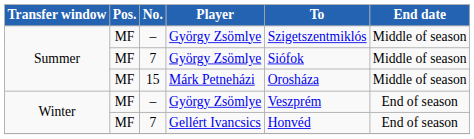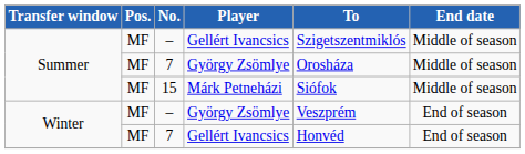 <table class="wikitable plainrowheaders sortable">
 <tr>
 <th style="background-color:#2462B2;color:white">Transfer window</th>
 <th style="background-color:#2462B2;color:white">Pos.</th>
 <th style="background-color:#2462B2;color:white">No.</th>
 <th style="background-color:#2462B2;color:white">Player</th>
 <th style="background-color:#2462B2;color:white">To</th>
 <th style="background-color:#2462B2;color:white">End date</th>
 </tr>
 <tr>
 <td rowspan="3" style="text-align:center;">Summer</td>
 <td style=text-align:center;>MF</td>
 <td style=text-align:center;>–</td>
-<td style=text-align:left;> <a href='#'>György Zsömlye</a></td>
+<td style=text-align:left;> <a href='#'>Gellért Ivancsics</a></td>
 <td style=text-align:left;><a href='#'>Szigetszentmiklós</a></td>
 <td style=text-align:center;>Middle of season</td>
 </tr>
 <tr>
 <td style=text-align:center;>MF</td>
 <td style=text-align:center;>7</td>
 <td style=text-align:left;> <a href='#'>György Zsömlye</a></td>
-<td style=text-align:left;><a href='#'>Siófok</a></td>
+<td style=text-align:left;><a href='#'>Orosháza</a></td>
 <td style=text-align:center;>Middle of season</td>
 </tr>
 <tr>
 <td style=text-align:center;>MF</td>
 <td style=text-align:center;>15</td>
 <td style=text-align:left;> <a href='#'>Márk Petneházi</a></td>
-<td style=text-align:left;><a href='#'>Orosháza</a></td>
+<td style=text-align:left;><a href='#'>Siófok</a></td>
 <td style=text-align:center;>Middle of season</td>
 </tr>
 <tr>
 <td rowspan="2" style="text-align:center;">Winter</td>
 <td style=text-align:center;>MF</td>
 <td style=text-align:center;>–</td>
 <td style=text-align:left;> <a href='#'>György Zsömlye</a></td>
 <td style=text-align:left;><a href='#'>Veszprém</a></td>
 <td style=text-align:center;>End of season</td>
 </tr>
 <tr>
 <td style=text-align:center;>MF</td>
 <td style=text-align:center;>7</td>
 <td style=text-align:left;> <a href='#'>Gellért Ivancsics</a></td>
 <td style=text-align:left;><a href='#'>Honvéd</a></td>
 <td style=text-align:center;>End of season</td>
 </tr>
 <tr>
 </tr>
 </table>
